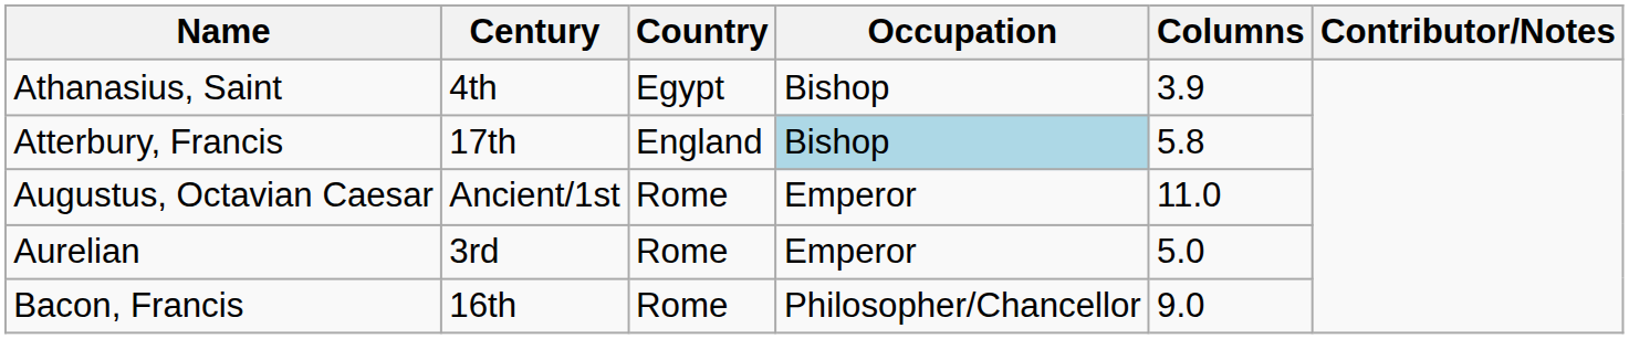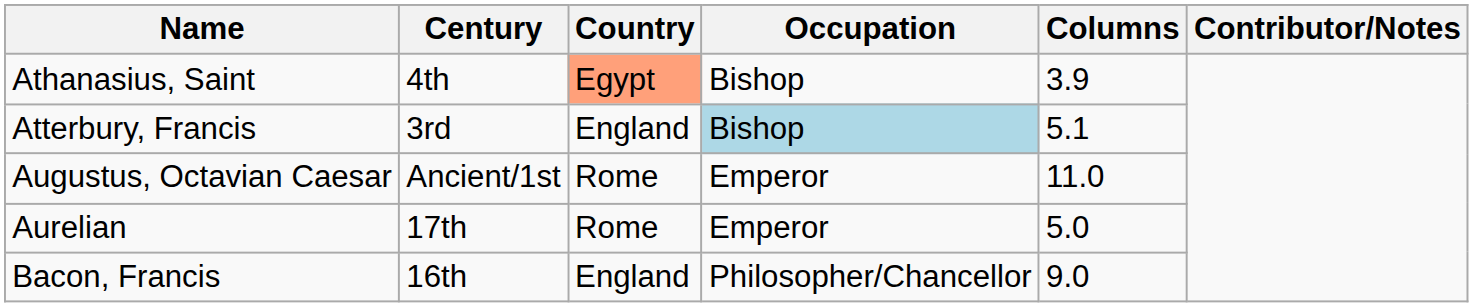 <table class="wikitable">
 <tr>
 <th>Name</th>
 <th>Century</th>
 <th>Country</th>
 <th>Occupation</th>
 <th>Columns</th>
 <th>Contributor/Notes</th>
 </tr>
 <tr>
 <td>Athanasius, Saint</td>
 <td>4th</td>
-<td>Egypt</td>
+<td style="background: lightsalmon;">Egypt</td>
 <td>Bishop</td>
 <td>3.9</td>
 </tr>
 <tr>
 <td>Atterbury, Francis</td>
-<td>17th</td>
+<td>3rd</td>
 <td>England</td>
 <td style="background: lightblue;">Bishop</td>
-<td>5.8</td>
+<td>5.1</td>
 </tr>
 <tr>
 <td>Augustus, Octavian Caesar</td>
 <td>Ancient/1st</td>
 <td>Rome</td>
 <td>Emperor</td>
 <td>11.0</td>
 </tr>
 <tr>
 <td>Aurelian</td>
-<td>3rd</td>
+<td>17th</td>
 <td>Rome</td>
 <td>Emperor</td>
 <td>5.0</td>
 </tr>
 <tr>
 <td>Bacon, Francis</td>
 <td>16th</td>
-<td>Rome</td>
+<td>England</td>
 <td>Philosopher/Chancellor</td>
 <td>9.0</td>
 </tr>
 </table>
